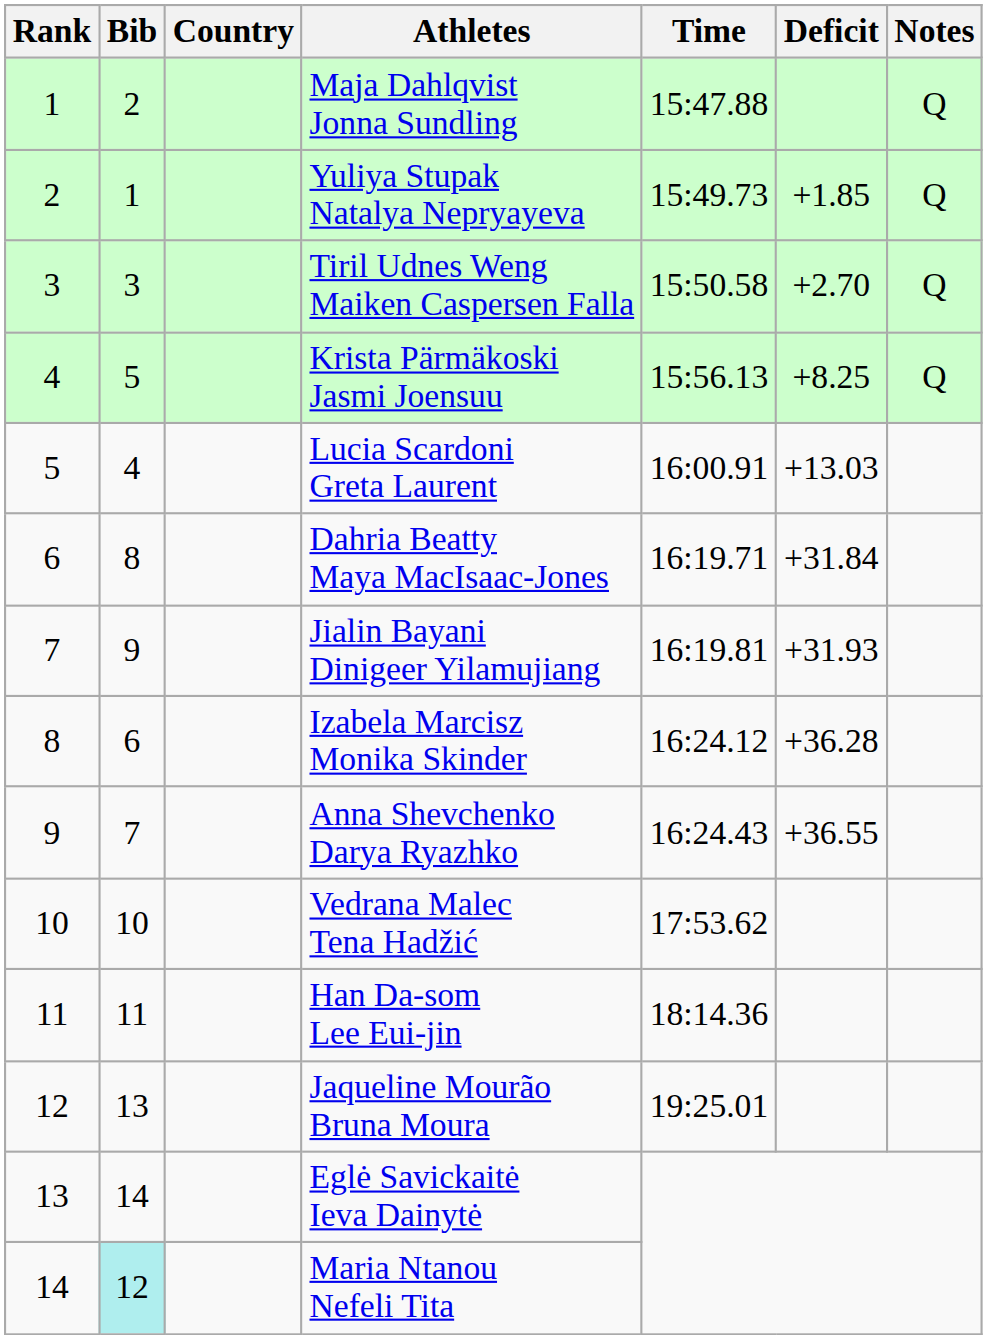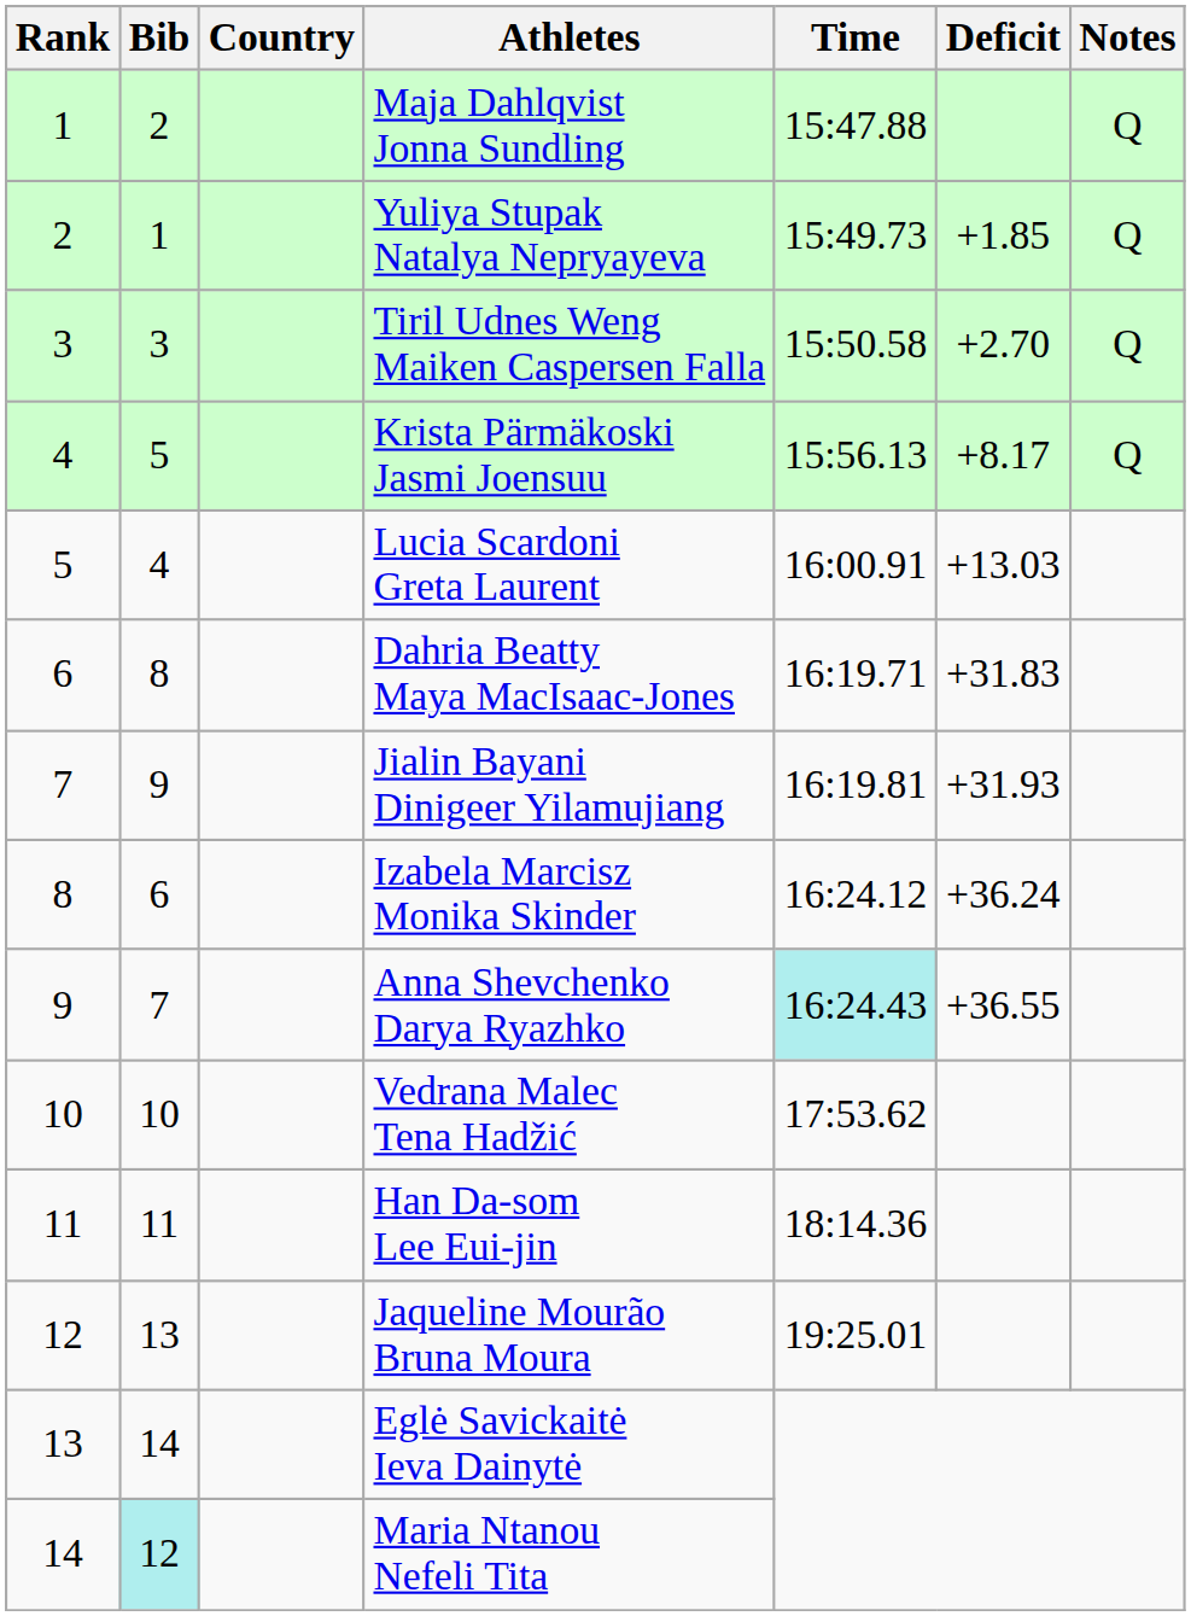 <table class="wikitable sortable" style="text-align:center">
 <tr>
 <th>Rank</th>
 <th>Bib</th>
 <th>Country</th>
 <th>Athletes</th>
 <th>Time</th>
 <th>Deficit</th>
 <th>Notes</th>
 </tr>
 <tr bgcolor=ccffcc>
 <td>1</td>
 <td>2</td>
 <td align=left></td>
 <td align=left><a href='#'>Maja Dahlqvist</a><br><a href='#'>Jonna Sundling</a></td>
 <td>15:47.88</td>
 <td></td>
 <td>Q</td>
 </tr>
 <tr bgcolor=ccffcc>
 <td>2</td>
 <td>1</td>
 <td align=left></td>
 <td align=left><a href='#'>Yuliya Stupak</a><br><a href='#'>Natalya Nepryayeva</a></td>
 <td>15:49.73</td>
 <td>+1.85</td>
 <td>Q</td>
 </tr>
 <tr bgcolor=ccffcc>
 <td>3</td>
 <td>3</td>
 <td align=left></td>
 <td align=left><a href='#'>Tiril Udnes Weng</a><br><a href='#'>Maiken Caspersen Falla</a></td>
 <td>15:50.58</td>
 <td>+2.70</td>
 <td>Q</td>
 </tr>
 <tr bgcolor=ccffcc>
 <td>4</td>
 <td>5</td>
 <td align=left></td>
 <td align=left><a href='#'>Krista Pärmäkoski</a><br><a href='#'>Jasmi Joensuu</a></td>
 <td>15:56.13</td>
-<td>+8.25</td>
+<td>+8.17</td>
 <td>Q</td>
 </tr>
 <tr>
 <td>5</td>
 <td>4</td>
 <td align=left></td>
 <td align=left><a href='#'>Lucia Scardoni</a><br><a href='#'>Greta Laurent</a></td>
 <td>16:00.91</td>
 <td>+13.03</td>
 <td></td>
 </tr>
 <tr>
 <td>6</td>
 <td>8</td>
 <td align=left></td>
 <td align=left><a href='#'>Dahria Beatty</a><br><a href='#'>Maya MacIsaac-Jones</a></td>
 <td>16:19.71</td>
-<td>+31.84</td>
+<td>+31.83</td>
 <td></td>
 </tr>
 <tr>
 <td>7</td>
 <td>9</td>
 <td align=left></td>
 <td align=left><a href='#'>Jialin Bayani</a><br><a href='#'>Dinigeer Yilamujiang</a></td>
 <td>16:19.81</td>
 <td>+31.93</td>
 <td></td>
 </tr>
 <tr>
 <td>8</td>
 <td>6</td>
 <td align=left></td>
 <td align=left><a href='#'>Izabela Marcisz</a><br><a href='#'>Monika Skinder</a></td>
 <td>16:24.12</td>
-<td>+36.28</td>
+<td>+36.24</td>
 <td></td>
 </tr>
 <tr>
 <td>9</td>
 <td>7</td>
 <td align=left></td>
 <td align=left><a href='#'>Anna Shevchenko</a><br><a href='#'>Darya Ryazhko</a></td>
-<td>16:24.43</td>
+<td style="background: paleturquoise;">16:24.43</td>
 <td>+36.55</td>
 <td></td>
 </tr>
 <tr>
 <td>10</td>
 <td>10</td>
 <td align=left></td>
 <td align=left><a href='#'>Vedrana Malec</a><br><a href='#'>Tena Hadžić</a></td>
 <td>17:53.62</td>
 <td></td>
 <td></td>
 </tr>
 <tr>
 <td>11</td>
 <td>11</td>
 <td align=left></td>
 <td align=left><a href='#'>Han Da-som</a><br><a href='#'>Lee Eui-jin</a></td>
 <td>18:14.36</td>
 <td></td>
 <td></td>
 </tr>
 <tr>
 <td>12</td>
 <td>13</td>
 <td align=left></td>
 <td align=left><a href='#'>Jaqueline Mourão</a><br><a href='#'>Bruna Moura</a></td>
 <td>19:25.01</td>
 <td></td>
 <td></td>
 </tr>
 <tr>
 <td>13</td>
 <td>14</td>
 <td align=left></td>
 <td align=left><a href='#'>Eglė Savickaitė</a><br><a href='#'>Ieva Dainytė</a></td>
 <td colspan=3 rowspan=2></td>
 </tr>
 <tr>
 <td>14</td>
 <td style="background: paleturquoise;">12</td>
 <td align=left></td>
 <td align=left><a href='#'>Maria Ntanou</a><br><a href='#'>Nefeli Tita</a></td>
 </tr>
 </table>
